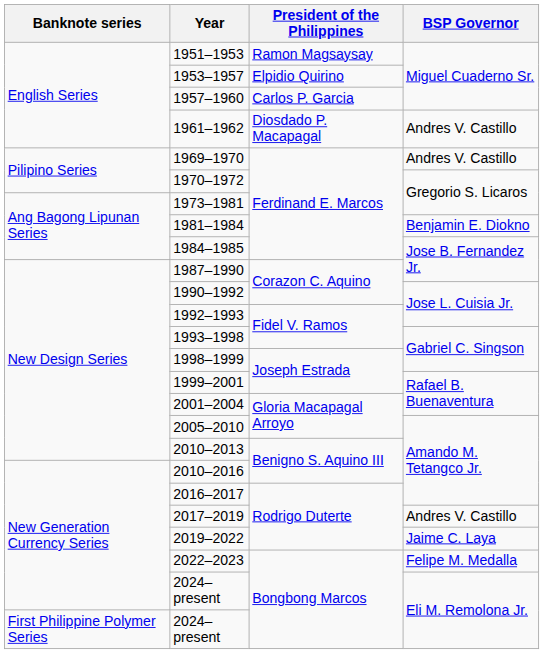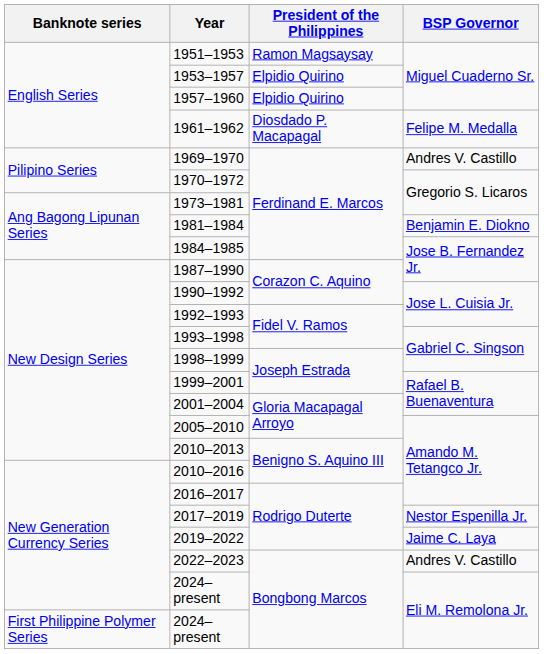 <table class="wikitable sortable">
 <tr>
 <th>Banknote series</th>
 <th>Year</th>
 <th><a href='#'>President of the Philippines</a></th>
 <th><a href='#'>BSP Governor</a></th>
 </tr>
 <tr>
 <td rowspan="4"><a href='#'>English Series</a></td>
 <td>1951–1953</td>
 <td><a href='#'>Ramon Magsaysay</a></td>
 <td rowspan="3"><a href='#'>Miguel Cuaderno Sr.</a></td>
 </tr>
 <tr>
 <td>1953–1957</td>
 <td><a href='#'>Elpidio Quirino</a></td>
 </tr>
 <tr>
 <td>1957–1960</td>
-<td><a href='#'>Carlos P. Garcia</a></td>
+<td><a href='#'>Elpidio Quirino</a></td>
 </tr>
 <tr>
 <td>1961–1962</td>
 <td><a href='#'>Diosdado P. Macapagal</a></td>
-<td>Andres V. Castillo</td>
+<td><a href='#'>Felipe M. Medalla</a></td>
 </tr>
 <tr>
 <td rowspan="2"><a href='#'>Pilipino Series</a></td>
 <td>1969–1970</td>
 <td rowspan="5"><a href='#'>Ferdinand E. Marcos</a></td>
 <td>Andres V. Castillo</td>
 </tr>
 <tr>
 <td>1970–1972</td>
 <td rowspan="2">Gregorio S. Licaros</td>
 </tr>
 <tr>
 <td rowspan="3"><a href='#'>Ang Bagong Lipunan Series</a></td>
 <td>1973–1981</td>
 </tr>
 <tr>
 <td>1981–1984</td>
 <td><a href='#'>Benjamin E. Diokno</a></td>
 </tr>
 <tr>
 <td>1984–1985</td>
 <td rowspan="2"><a href='#'>Jose B. Fernandez Jr.</a></td>
 </tr>
 <tr>
 <td rowspan="9"><a href='#'>New Design Series</a></td>
 <td>1987–1990</td>
 <td rowspan="2"><a href='#'>Corazon C. Aquino</a></td>
 </tr>
 <tr>
 <td>1990–1992</td>
 <td rowspan="2"><a href='#'>Jose L. Cuisia Jr.</a></td>
 </tr>
 <tr>
 <td>1992–1993</td>
 <td rowspan="2"><a href='#'>Fidel V. Ramos</a></td>
 </tr>
 <tr>
 <td>1993–1998</td>
 <td rowspan="2"><a href='#'>Gabriel C. Singson</a></td>
 </tr>
 <tr>
 <td>1998–1999</td>
 <td rowspan="2"><a href='#'>Joseph Estrada</a></td>
 </tr>
 <tr>
 <td>1999–2001</td>
 <td rowspan="2"><a href='#'>Rafael B. Buenaventura</a></td>
 </tr>
 <tr>
 <td>2001–2004</td>
 <td rowspan="2"><a href='#'>Gloria Macapagal Arroyo</a></td>
 </tr>
 <tr>
 <td>2005–2010</td>
 <td rowspan="4"><a href='#'>Amando M. Tetangco Jr.</a></td>
 </tr>
 <tr>
 <td>2010–2013</td>
 <td rowspan="2"><a href='#'>Benigno S. Aquino III</a></td>
 </tr>
 <tr>
 <td rowspan="6"><a href='#'>New Generation Currency Series</a></td>
 <td>2010–2016</td>
 </tr>
 <tr>
 <td>2016–2017</td>
 <td rowspan="3"><a href='#'>Rodrigo Duterte</a></td>
 </tr>
 <tr>
 <td>2017–2019</td>
-<td>Andres V. Castillo</td>
+<td><a href='#'>Nestor Espenilla Jr.</a></td>
 </tr>
 <tr>
 <td>2019–2022</td>
 <td><a href='#'>Jaime C. Laya</a></td>
 </tr>
 <tr>
 <td>2022–2023</td>
 <td rowspan="3"><a href='#'>Bongbong Marcos</a></td>
-<td><a href='#'>Felipe M. Medalla</a></td>
+<td>Andres V. Castillo</td>
 </tr>
 <tr>
 <td>2024–present</td>
 <td rowspan="2"><a href='#'>Eli M. Remolona Jr.</a></td>
 </tr>
 <tr>
 <td><a href='#'>First Philippine Polymer Series</a></td>
 <td>2024–present</td>
 </tr>
 </table>
